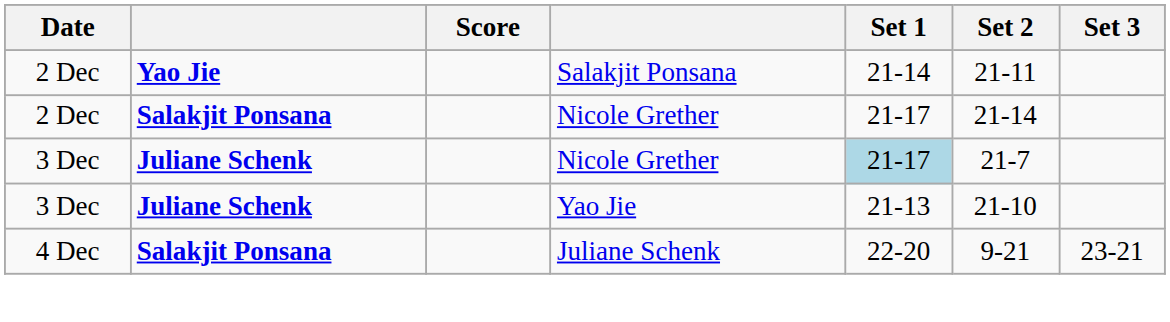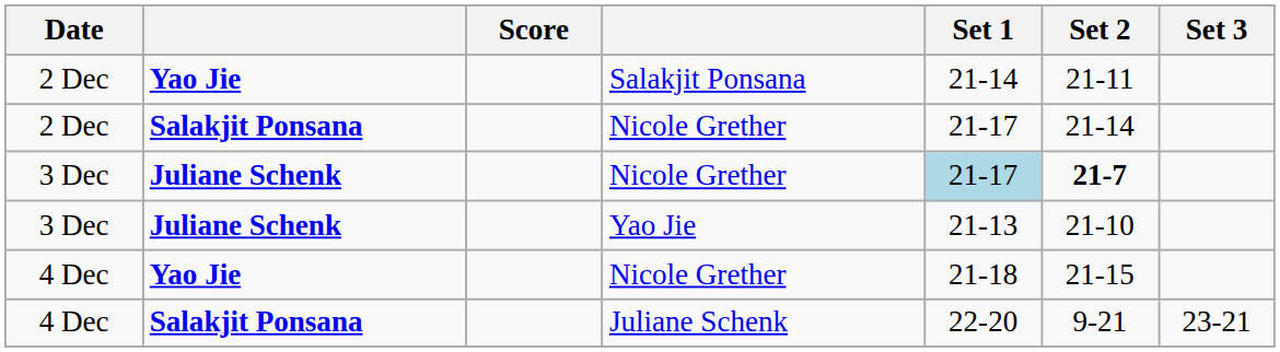 <table class="wikitable" style="text-align: center; font-size:90% ">
 <tr>
 <th width="60">Date</th>
 <th align="right" width="150"></th>
 <th width="60">Score</th>
 <th align="left" width="150"></th>
 <th width="50">Set 1</th>
 <th width="50">Set 2</th>
 <th width="50">Set 3</th>
 </tr>
 <tr>
 <td>2 Dec</td>
 <td align=left><strong> <a href='#'>Yao Jie</a></strong></td>
 <td align=center></td>
 <td align=left> <a href='#'>Salakjit Ponsana</a></td>
 <td>21-14</td>
 <td>21-11</td>
 <td></td>
 </tr>
 <tr>
 <td>2 Dec</td>
 <td align=left><strong> <a href='#'>Salakjit Ponsana</a></strong></td>
 <td align=center></td>
 <td align=left> <a href='#'>Nicole Grether</a></td>
 <td>21-17</td>
 <td>21-14</td>
 <td></td>
 </tr>
 <tr>
 <td>3 Dec</td>
 <td align=left><strong> <a href='#'>Juliane Schenk</a></strong></td>
 <td align=center></td>
 <td align=left> <a href='#'>Nicole Grether</a></td>
 <td style="background: lightblue;">21-17</td>
-<td>21-7</td>
+<td><strong>21-7</strong></td>
 <td></td>
 </tr>
 <tr>
 <td>3 Dec</td>
 <td align=left><strong> <a href='#'>Juliane Schenk</a></strong></td>
 <td align=center></td>
 <td align=left> <a href='#'>Yao Jie</a></td>
 <td>21-13</td>
 <td>21-10</td>
 <td></td>
 </tr>
 <tr>
 <td>4 Dec</td>
+<td align=left><strong> <a href='#'>Yao Jie</a></strong></td>
+<td align=center></td>
+<td align=left> <a href='#'>Nicole Grether</a></td>
+<td>21-18</td>
+<td>21-15</td>
+<td></td>
+</tr>
+<tr>
+<td>4 Dec</td>
 <td align=left><strong> <a href='#'>Salakjit Ponsana</a></strong></td>
 <td align=center></td>
 <td align=left> <a href='#'>Juliane Schenk</a></td>
 <td>22-20</td>
 <td>9-21</td>
 <td>23-21</td>
 </tr>
 </table>
